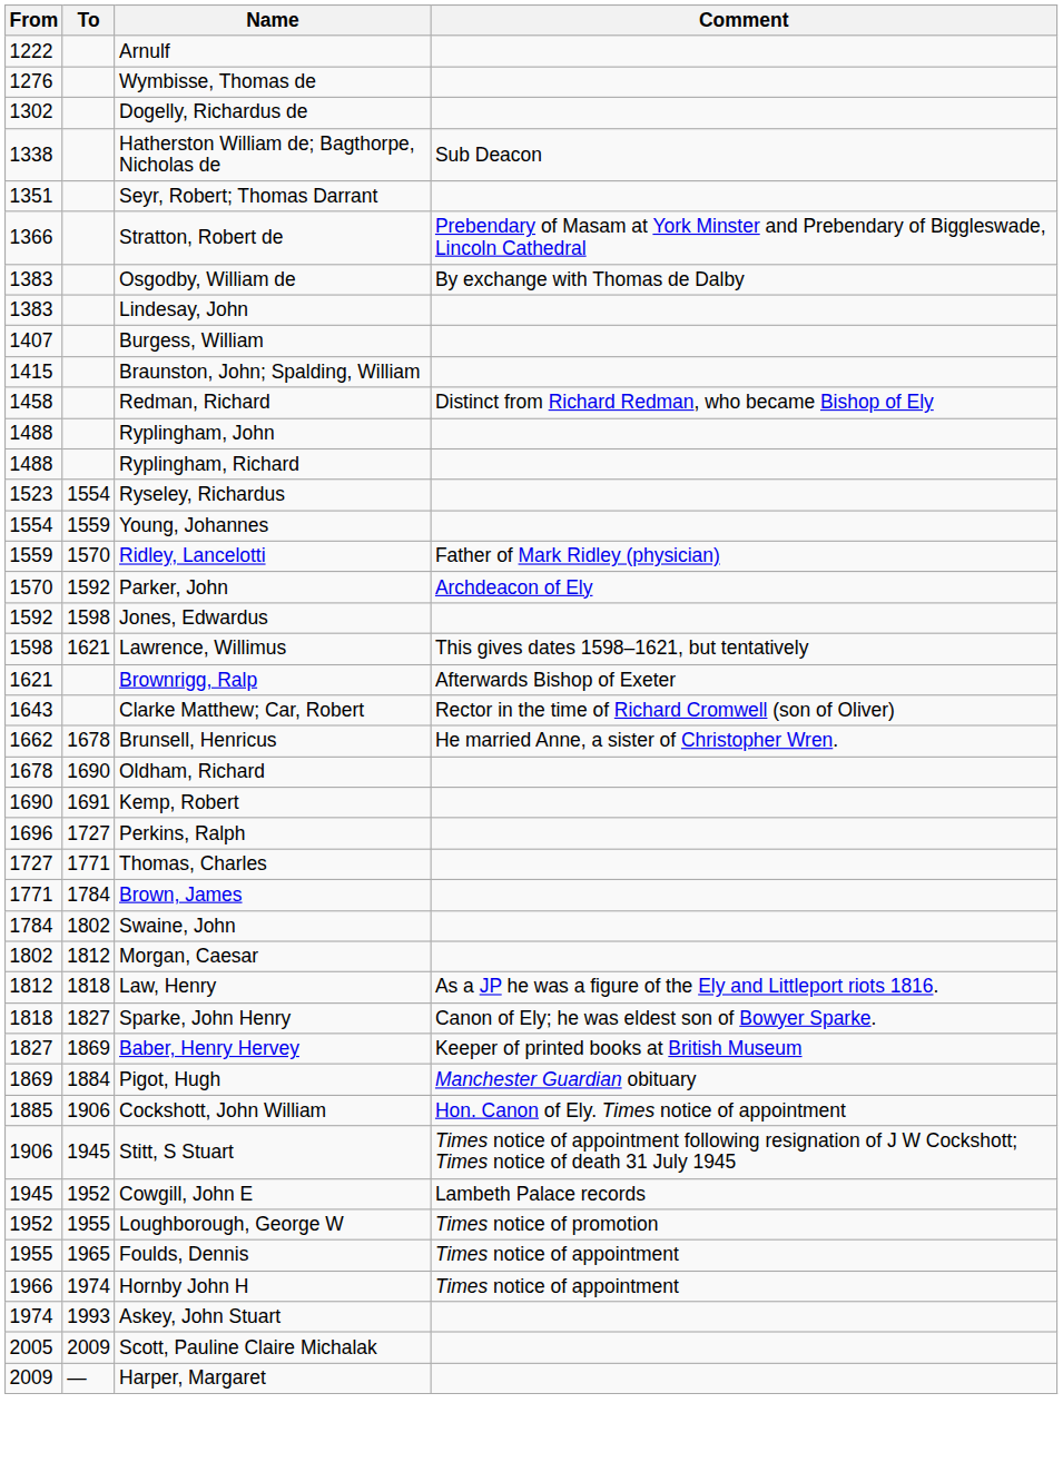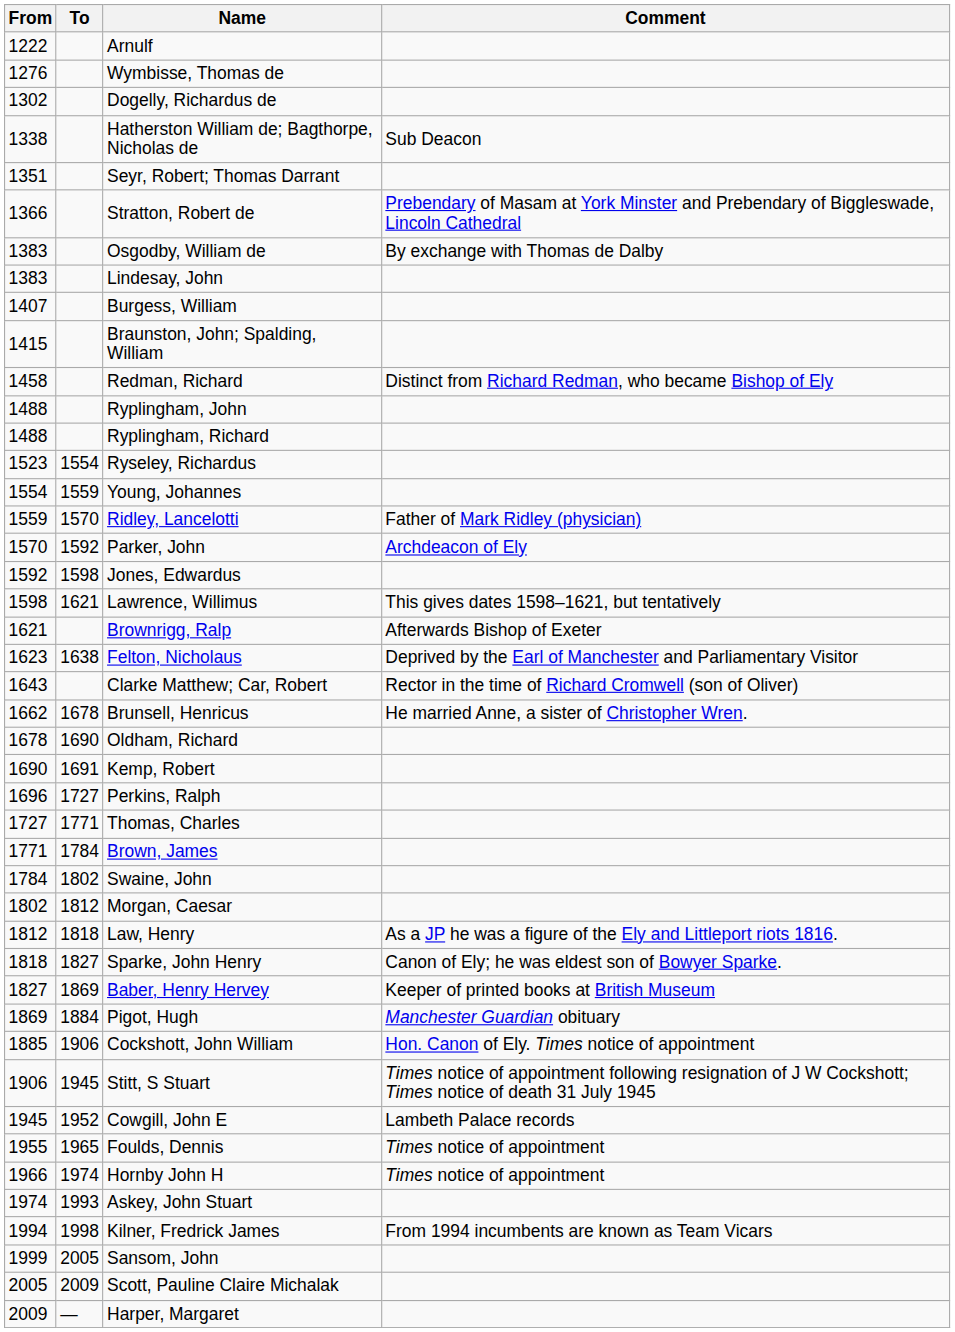 <table class="wikitable sortable collapsible" border="1">
 <tr>
 <th scope="col">From</th>
 <th scope="col">To</th>
 <th scope="col">Name</th>
 <th scope="col" class="unsortable">Comment</th>
 </tr>
 <tr>
 <td>1222</td>
 <td></td>
 <td>Arnulf</td>
 <td></td>
 </tr>
 <tr>
 <td>1276</td>
 <td></td>
 <td>Wymbisse, Thomas de</td>
 <td></td>
 </tr>
 <tr>
 <td>1302</td>
 <td></td>
 <td>Dogelly, Richardus de</td>
 <td></td>
 </tr>
 <tr>
 <td>1338</td>
 <td></td>
 <td>Hatherston William de; Bagthorpe, Nicholas de</td>
 <td>Sub Deacon</td>
 </tr>
 <tr>
 <td>1351</td>
 <td></td>
 <td>Seyr, Robert; Thomas Darrant</td>
 <td></td>
 </tr>
 <tr>
 <td>1366</td>
 <td></td>
 <td>Stratton, Robert de</td>
 <td><a href='#'>Prebendary</a> of Masam at <a href='#'>York Minster</a> and Prebendary of Biggleswade, <a href='#'>Lincoln Cathedral</a></td>
 </tr>
 <tr>
 <td>1383</td>
 <td></td>
 <td>Osgodby, William de</td>
 <td>By exchange with Thomas de Dalby</td>
 </tr>
 <tr>
 <td>1383</td>
 <td></td>
 <td>Lindesay, John</td>
 <td></td>
 </tr>
 <tr>
 <td>1407</td>
 <td></td>
 <td>Burgess, William</td>
 <td></td>
 </tr>
 <tr>
 <td>1415</td>
 <td></td>
 <td>Braunston, John; Spalding, William</td>
 <td></td>
 </tr>
 <tr>
 <td>1458</td>
 <td></td>
 <td>Redman, Richard</td>
 <td>Distinct from <a href='#'>Richard Redman</a>, who became <a href='#'>Bishop of Ely</a></td>
 </tr>
 <tr>
 <td>1488</td>
 <td></td>
 <td>Ryplingham, John</td>
 <td></td>
 </tr>
 <tr>
 <td>1488</td>
 <td></td>
 <td>Ryplingham, Richard</td>
 <td></td>
 </tr>
 <tr>
 <td>1523</td>
 <td>1554</td>
 <td>Ryseley, Richardus</td>
 <td></td>
 </tr>
 <tr>
 <td>1554</td>
 <td>1559</td>
 <td>Young, Johannes</td>
 <td></td>
 </tr>
 <tr>
 <td>1559</td>
 <td>1570</td>
 <td><a href='#'>Ridley, Lancelotti</a></td>
 <td>Father of <a href='#'>Mark Ridley (physician)</a></td>
 </tr>
 <tr>
 <td>1570</td>
 <td>1592</td>
 <td>Parker, John</td>
 <td><a href='#'>Archdeacon of Ely</a></td>
 </tr>
 <tr>
 <td>1592</td>
 <td>1598</td>
 <td>Jones, Edwardus</td>
 <td></td>
 </tr>
 <tr>
 <td>1598</td>
 <td>1621</td>
 <td>Lawrence, Willimus</td>
 <td>This gives dates 1598–1621, but tentatively</td>
 </tr>
 <tr>
 <td>1621</td>
 <td></td>
 <td><a href='#'>Brownrigg, Ralp</a></td>
 <td>Afterwards Bishop of Exeter</td>
 </tr>
 <tr>
+<td>1623</td>
+<td>1638</td>
+<td><a href='#'>Felton, Nicholaus</a></td>
+<td>Deprived by the <a href='#'>Earl of Manchester</a> and Parliamentary Visitor</td>
+</tr>
+<tr>
 <td>1643</td>
 <td></td>
 <td>Clarke Matthew; Car, Robert</td>
 <td>Rector in the time of <a href='#'>Richard Cromwell</a> (son of Oliver)</td>
 </tr>
 <tr>
 <td>1662</td>
 <td>1678</td>
 <td>Brunsell, Henricus</td>
 <td>He married Anne, a sister of <a href='#'>Christopher Wren</a>.</td>
 </tr>
 <tr>
 <td>1678</td>
 <td>1690</td>
 <td>Oldham, Richard</td>
 <td></td>
 </tr>
 <tr>
 <td>1690</td>
 <td>1691</td>
 <td>Kemp, Robert</td>
 <td></td>
 </tr>
 <tr>
 <td>1696</td>
 <td>1727</td>
 <td>Perkins, Ralph</td>
 <td></td>
 </tr>
 <tr>
 <td>1727</td>
 <td>1771</td>
 <td>Thomas, Charles</td>
 <td></td>
 </tr>
 <tr>
 <td>1771</td>
 <td>1784</td>
 <td><a href='#'>Brown, James</a></td>
 <td></td>
 </tr>
 <tr>
 <td>1784</td>
 <td>1802</td>
 <td>Swaine, John</td>
 <td></td>
 </tr>
 <tr>
 <td>1802</td>
 <td>1812</td>
 <td>Morgan, Caesar</td>
 <td></td>
 </tr>
 <tr>
 <td>1812</td>
 <td>1818</td>
 <td>Law, Henry</td>
 <td>As a <a href='#'>JP</a> he was a figure of the <a href='#'>Ely and Littleport riots 1816</a>.</td>
 </tr>
 <tr>
 <td>1818</td>
 <td>1827</td>
 <td>Sparke, John Henry</td>
 <td>Canon of Ely; he was eldest son of <a href='#'>Bowyer Sparke</a>.</td>
 </tr>
 <tr>
 <td>1827</td>
 <td>1869</td>
 <td><a href='#'>Baber, Henry Hervey</a></td>
 <td>Keeper of printed books at <a href='#'>British Museum</a></td>
 </tr>
 <tr>
 <td>1869</td>
 <td>1884</td>
 <td>Pigot, Hugh</td>
 <td><em><a href='#'>Manchester Guardian</a></em> obituary</td>
 </tr>
 <tr>
 <td>1885</td>
 <td>1906</td>
 <td>Cockshott, John William</td>
 <td><a href='#'>Hon. Canon</a> of Ely. <em>Times</em> notice of appointment</td>
 </tr>
 <tr>
 <td>1906</td>
 <td>1945</td>
 <td>Stitt, S Stuart</td>
 <td><em>Times</em> notice of appointment following resignation of J W Cockshott; <em>Times</em> notice of death 31 July 1945</td>
 </tr>
 <tr>
 <td>1945</td>
 <td>1952</td>
 <td>Cowgill, John E</td>
 <td>Lambeth Palace records</td>
 </tr>
 <tr>
-<td>1952</td>
-<td>1955</td>
-<td>Loughborough, George W</td>
-<td><em>Times</em> notice of promotion</td>
-</tr>
-<tr>
 <td>1955</td>
 <td>1965</td>
 <td>Foulds, Dennis</td>
 <td><em>Times</em> notice of appointment</td>
 </tr>
 <tr>
 <td>1966</td>
 <td>1974</td>
 <td>Hornby John H</td>
 <td><em>Times</em> notice of appointment</td>
 </tr>
 <tr>
 <td>1974</td>
 <td>1993</td>
 <td>Askey, John Stuart</td>
 <td></td>
 </tr>
 <tr>
+<td>1994</td>
+<td>1998</td>
+<td>Kilner, Fredrick James</td>
+<td>From 1994 incumbents are known as Team Vicars</td>
+</tr>
+<tr>
+<td>1999</td>
+<td>2005</td>
+<td>Sansom, John</td>
+<td></td>
+</tr>
+<tr>
 <td>2005</td>
 <td>2009</td>
 <td>Scott, Pauline Claire Michalak</td>
 <td></td>
 </tr>
 <tr>
 <td>2009</td>
 <td>—</td>
 <td>Harper, Margaret</td>
 <td></td>
 </tr>
 <tr>
 </tr>
 </table>
